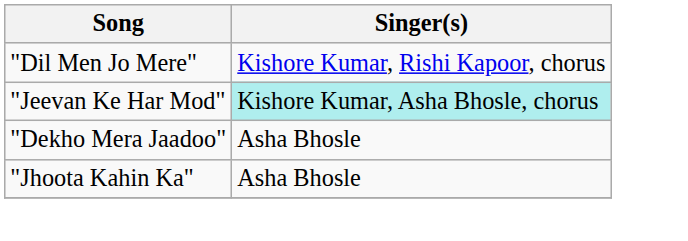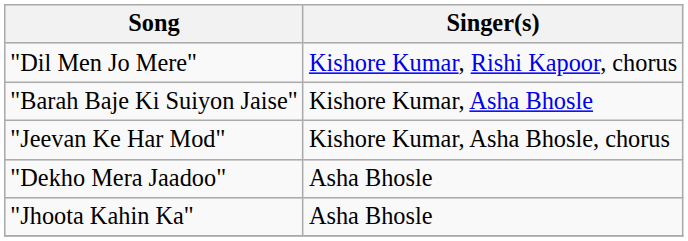 <table class="wikitable">
 <tr>
 <th>Song</th>
 <th>Singer(s)</th>
 </tr>
 <tr>
 <td>"Dil Men Jo Mere"</td>
 <td><a href='#'>Kishore Kumar</a>, <a href='#'>Rishi Kapoor</a>, chorus</td>
 </tr>
 <tr>
+<td>"Barah Baje Ki Suiyon Jaise"</td>
+<td>Kishore Kumar, <a href='#'>Asha Bhosle</a></td>
+</tr>
+<tr>
 <td>"Jeevan Ke Har Mod"</td>
-<td style="background: paleturquoise;">Kishore Kumar, Asha Bhosle, chorus</td>
+<td>Kishore Kumar, Asha Bhosle, chorus</td>
 </tr>
 <tr>
 <td>"Dekho Mera Jaadoo"</td>
 <td>Asha Bhosle</td>
 </tr>
 <tr>
 <td>"Jhoota Kahin Ka"</td>
 <td>Asha Bhosle</td>
 </tr>
 <tr>
 </tr>
 </table>
